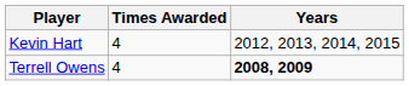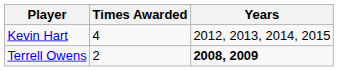 <table class="wikitable sortable">
 <tr>
 <th>Player</th>
 <th>Times Awarded</th>
 <th>Years</th>
 </tr>
 <tr>
 <td><a href='#'>Kevin Hart</a></td>
 <td>4</td>
 <td>2012, 2013, 2014, 2015</td>
 </tr>
 <tr>
 <td><a href='#'>Terrell Owens</a></td>
-<td>4</td>
+<td>2</td>
 <td><strong>2008, 2009</strong></td>
 </tr>
 </table>
